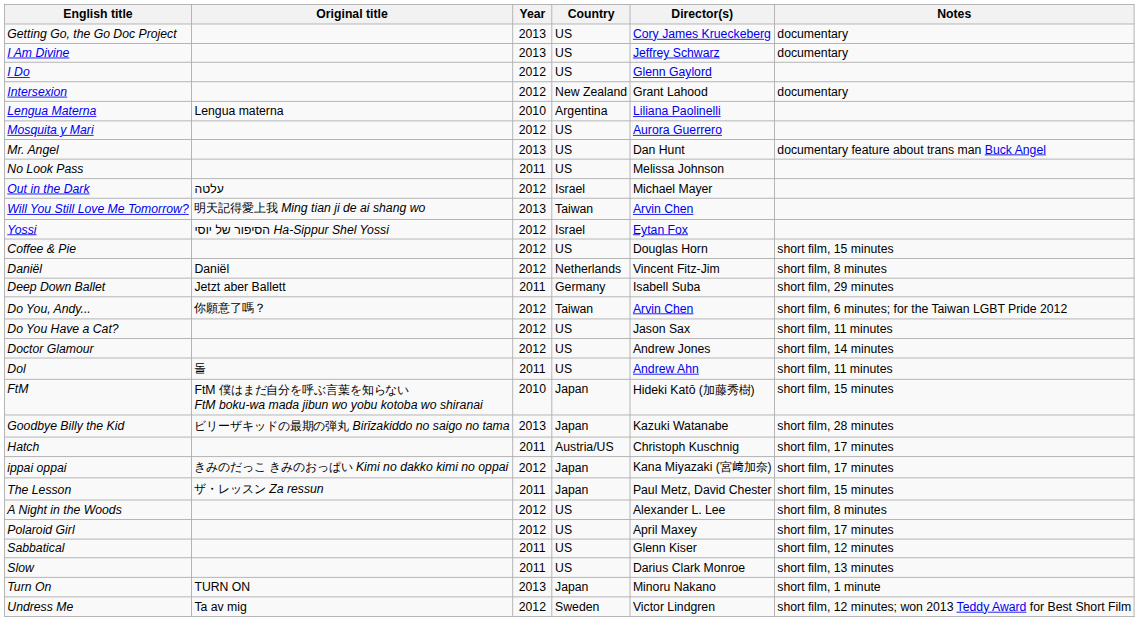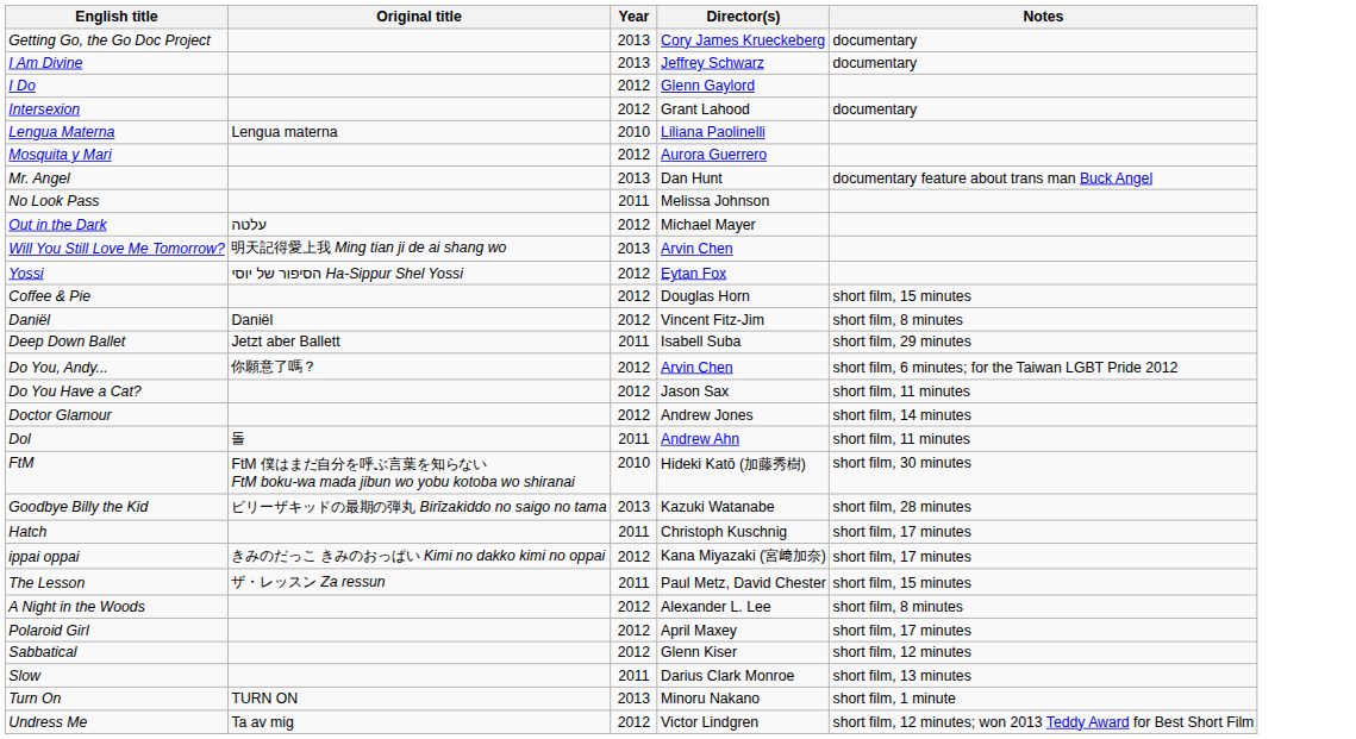 <table class="wikitable" style="font-size: 90%;">
 <tr>
 <th>English title</th>
 <th>Original title</th>
 <th style="width:40px;">Year</th>
-<th>Country</th>
 <th>Director(s)</th>
 <th>Notes</th>
 </tr>
 <tr>
 <td><em>Getting Go, the Go Doc Project</em></td>
 <td></td>
 <td style="text-align:center;">2013</td>
-<td>US</td>
 <td><a href='#'>Cory James Krueckeberg</a></td>
 <td>documentary</td>
 </tr>
 <tr>
 <td><em><a href='#'>I Am Divine</a></em></td>
 <td></td>
 <td style="text-align:center;">2013</td>
-<td>US</td>
 <td><a href='#'>Jeffrey Schwarz</a></td>
 <td>documentary</td>
 </tr>
 <tr>
 <td><em><a href='#'>I Do</a></em></td>
 <td></td>
 <td style="text-align:center;">2012</td>
-<td>US</td>
 <td><a href='#'>Glenn Gaylord</a></td>
 <td></td>
 </tr>
 <tr>
 <td><em><a href='#'>Intersexion</a></em></td>
 <td></td>
 <td style="text-align:center;">2012</td>
-<td>New Zealand</td>
 <td>Grant Lahood</td>
 <td>documentary</td>
 </tr>
 <tr>
 <td><em><a href='#'>Lengua Materna</a></em></td>
 <td>Lengua materna</td>
 <td style="text-align:center;">2010</td>
-<td>Argentina</td>
 <td><a href='#'>Liliana Paolinelli</a></td>
 <td></td>
 </tr>
 <tr>
 <td><em><a href='#'>Mosquita y Mari</a></em></td>
 <td></td>
 <td style="text-align:center;">2012</td>
-<td>US</td>
 <td><a href='#'>Aurora Guerrero</a></td>
 <td></td>
 </tr>
 <tr>
 <td><em>Mr. Angel</em></td>
 <td></td>
 <td style="text-align:center;">2013</td>
-<td>US</td>
 <td>Dan Hunt</td>
 <td>documentary feature about trans man <a href='#'>Buck Angel</a></td>
 </tr>
 <tr>
 <td><em>No Look Pass</em></td>
 <td></td>
 <td style="text-align:center;">2011</td>
-<td>US</td>
 <td>Melissa Johnson</td>
 <td></td>
 </tr>
 <tr>
 <td><em><a href='#'>Out in the Dark</a></em></td>
 <td>עלטה</td>
 <td style="text-align:center;">2012</td>
-<td>Israel</td>
 <td>Michael Mayer</td>
 <td></td>
 </tr>
 <tr>
 <td><em><a href='#'>Will You Still Love Me Tomorrow?</a></em></td>
 <td>明天記得愛上我 <em>Ming tian ji de ai shang wo</em></td>
 <td style="text-align:center;">2013</td>
-<td>Taiwan</td>
 <td><a href='#'>Arvin Chen</a></td>
 <td></td>
 </tr>
 <tr>
 <td><em><a href='#'>Yossi</a></em></td>
 <td>הסיפור של יוסי <em>Ha-Sippur Shel Yossi</em></td>
 <td style="text-align:center;">2012</td>
-<td>Israel</td>
 <td><a href='#'>Eytan Fox</a></td>
 <td></td>
 </tr>
 <tr>
 <td><em>Coffee & Pie</em></td>
 <td></td>
 <td style="text-align:center;">2012</td>
-<td>US</td>
 <td>Douglas Horn</td>
 <td>short film, 15 minutes</td>
 </tr>
 <tr>
 <td><em>Daniël</em></td>
 <td>Daniël</td>
 <td style="text-align:center;">2012</td>
-<td>Netherlands</td>
 <td>Vincent Fitz-Jim</td>
 <td>short film, 8 minutes</td>
 </tr>
 <tr>
 <td><em>Deep Down Ballet</em></td>
 <td>Jetzt aber Ballett</td>
 <td style="text-align:center;">2011</td>
-<td>Germany</td>
 <td>Isabell Suba</td>
 <td>short film, 29 minutes</td>
 </tr>
 <tr>
 <td><em>Do You, Andy...</em></td>
 <td>你願意了嗎？</td>
 <td style="text-align:center;">2012</td>
-<td>Taiwan</td>
 <td><a href='#'>Arvin Chen</a></td>
 <td>short film, 6 minutes; for the Taiwan LGBT Pride 2012</td>
 </tr>
 <tr>
 <td><em>Do You Have a Cat?</em></td>
 <td></td>
 <td style="text-align:center;">2012</td>
-<td>US</td>
 <td>Jason Sax</td>
 <td>short film, 11 minutes</td>
 </tr>
 <tr>
 <td><em>Doctor Glamour</em></td>
 <td></td>
 <td style="text-align:center;">2012</td>
-<td>US</td>
 <td>Andrew Jones</td>
 <td>short film, 14 minutes</td>
 </tr>
 <tr>
 <td><em>Dol</em></td>
 <td>돌</td>
 <td style="text-align:center;">2011</td>
-<td>US</td>
 <td><a href='#'>Andrew Ahn</a></td>
 <td>short film, 11 minutes</td>
 </tr>
 <tr valign="top">
 <td><em>FtM</em></td>
 <td>FtM 僕はまだ自分を呼ぶ言葉を知らない <br> <em>FtM boku-wa mada jibun wo yobu kotoba wo shiranai</em></td>
 <td style="text-align:center;">2010</td>
-<td>Japan</td>
 <td>Hideki Katō (加藤秀樹)</td>
-<td>short film, 15 minutes</td>
+<td>short film, 30 minutes</td>
 </tr>
 <tr>
 <td><em>Goodbye Billy the Kid</em></td>
 <td>ビリーザキッドの最期の弾丸 <em>Birīzakiddo no saigo no tama</em></td>
 <td style="text-align:center;">2013</td>
-<td>Japan</td>
 <td>Kazuki Watanabe</td>
 <td>short film, 28 minutes</td>
 </tr>
 <tr>
 <td><em>Hatch</em></td>
 <td></td>
 <td style="text-align:center;">2011</td>
-<td>Austria/US</td>
 <td>Christoph Kuschnig</td>
 <td>short film, 17 minutes</td>
 </tr>
 <tr>
 <td><em>ippai oppai</em></td>
 <td>きみのだっこ きみのおっぱい <em>Kimi no dakko kimi no oppai</em></td>
 <td style="text-align:center;">2012</td>
-<td>Japan</td>
 <td>Kana Miyazaki (宮﨑加奈)</td>
 <td>short film, 17 minutes</td>
 </tr>
 <tr>
 <td><em>The Lesson</em></td>
 <td>ザ・レッスン <em>Za ressun</em></td>
 <td style="text-align:center;">2011</td>
-<td>Japan</td>
 <td>Paul Metz, David Chester</td>
 <td>short film, 15 minutes</td>
 </tr>
 <tr>
 <td><em>A Night in the Woods</em></td>
 <td></td>
 <td style="text-align:center;">2012</td>
-<td>US</td>
 <td>Alexander L. Lee</td>
 <td>short film, 8 minutes</td>
 </tr>
 <tr>
 <td><em>Polaroid Girl</em></td>
 <td></td>
 <td style="text-align:center;">2012</td>
-<td>US</td>
 <td>April Maxey</td>
 <td>short film, 17 minutes</td>
 </tr>
 <tr>
 <td><em>Sabbatical</em></td>
 <td></td>
-<td style="text-align:center;">2011</td>
-<td>US</td>
+<td style="text-align:center;">2012</td>
 <td>Glenn Kiser</td>
 <td>short film, 12 minutes</td>
 </tr>
 <tr>
 <td><em>Slow</em></td>
 <td></td>
 <td style="text-align:center;">2011</td>
-<td>US</td>
 <td>Darius Clark Monroe</td>
 <td>short film, 13 minutes</td>
 </tr>
 <tr>
 <td><em>Turn On</em></td>
 <td>TURN ON</td>
 <td style="text-align:center;">2013</td>
-<td>Japan</td>
 <td>Minoru Nakano</td>
 <td>short film, 1 minute</td>
 </tr>
 <tr>
 <td><em>Undress Me</em></td>
 <td>Ta av mig</td>
 <td style="text-align:center;">2012</td>
-<td>Sweden</td>
 <td>Victor Lindgren</td>
 <td>short film, 12 minutes; won 2013 <a href='#'>Teddy Award</a> for Best Short Film</td>
 </tr>
 </table>
